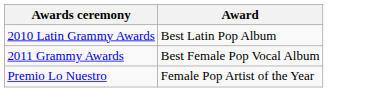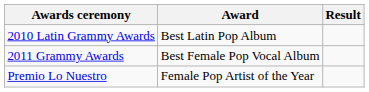 <table class="wikitable">
 <tr>
 <th>Awards ceremony</th>
 <th>Award</th>
+<th>Result</th>
 </tr>
 <tr>
 <td><a href='#'>2010 Latin Grammy Awards</a></td>
 <td>Best Latin Pop Album</td>
+<td></td>
 </tr>
 <tr>
 <td><a href='#'>2011 Grammy Awards</a></td>
 <td>Best Female Pop Vocal Album</td>
+<td></td>
 </tr>
 <tr>
 <td><a href='#'>Premio Lo Nuestro</a></td>
 <td>Female Pop Artist of the Year</td>
+<td></td>
 </tr>
 </table>
